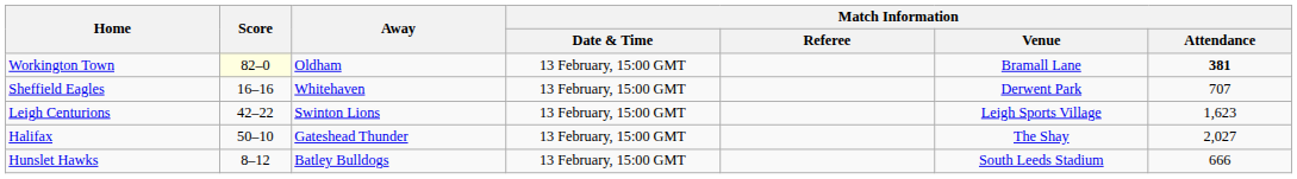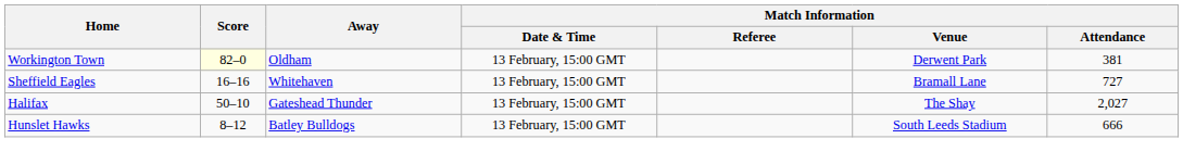 <table class="wikitable" style="text-align: center; font-size:85%;"  cellpadding=3 cellspacing=0 width=95%>
 <tr>
 <th rowspan=2 width=15%>Home</th>
 <th rowspan=2 width=5%>Score</th>
 <th rowspan=2 width=15%>Away</th>
 <th colspan=4>Match Information</th>
 </tr>
 <tr>
 <th width=15%>Date & Time</th>
 <th width=15%>Referee</th>
 <th width=15%>Venue</th>
 <th width=10%>Attendance</th>
 </tr>
 <tr>
 <td align=left> <a href='#'>Workington Town</a></td>
 <td style="background: lightyellow;">82–0</td>
 <td align=left> <a href='#'>Oldham</a></td>
 <td>13 February, 15:00 GMT</td>
 <td></td>
-<td><a href='#'>Bramall Lane</a></td>
-<td><strong>381</strong></td>
+<td><a href='#'>Derwent Park</a></td>
+<td>381</td>
 </tr>
 <tr>
 <td align=left> <a href='#'>Sheffield Eagles</a></td>
 <td>16–16</td>
 <td align=left> <a href='#'>Whitehaven</a></td>
 <td>13 February, 15:00 GMT</td>
 <td></td>
-<td><a href='#'>Derwent Park</a></td>
-<td>707</td>
-</tr>
-<tr>
-<td align=left> <a href='#'>Leigh Centurions</a></td>
-<td>42–22</td>
-<td align=left> <a href='#'>Swinton Lions</a></td>
-<td>13 February, 15:00 GMT</td>
-<td></td>
-<td><a href='#'>Leigh Sports Village</a></td>
-<td>1,623</td>
+<td><a href='#'>Bramall Lane</a></td>
+<td>727</td>
 </tr>
 <tr>
 <td align=left> <a href='#'>Halifax</a></td>
 <td>50–10</td>
 <td align=left> <a href='#'>Gateshead Thunder</a></td>
 <td>13 February, 15:00 GMT</td>
 <td></td>
 <td><a href='#'>The Shay</a></td>
 <td>2,027</td>
 </tr>
 <tr>
 <td align=left> <a href='#'>Hunslet Hawks</a></td>
 <td>8–12</td>
 <td align=left> <a href='#'>Batley Bulldogs</a></td>
 <td>13 February, 15:00 GMT</td>
 <td></td>
 <td><a href='#'>South Leeds Stadium</a></td>
 <td>666</td>
 </tr>
 </table>
